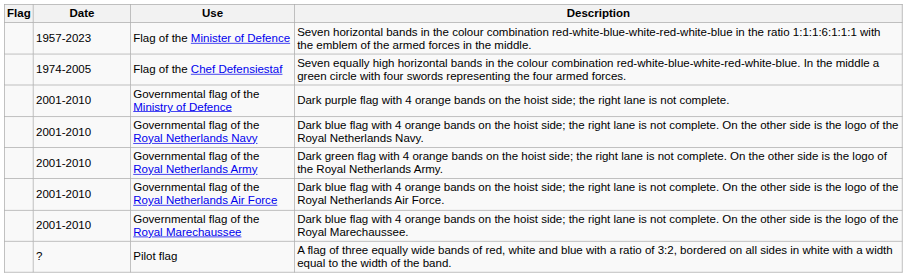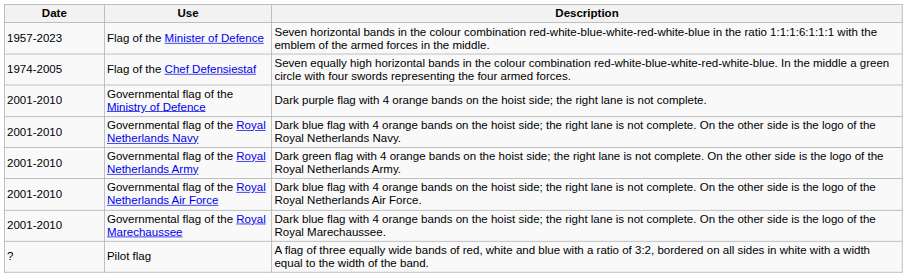 <table class="wikitable">
 <tr style="background:#efefef;">
-<th>Flag</th>
 <th style="width:150px;">Date</th>
 <th style="width:250px;">Use</th>
 <th style="width:1024px;">Description</th>
 </tr>
 <tr>
-<td></td>
 <td>1957-2023</td>
 <td>Flag of the <a href='#'>Minister of Defence</a></td>
 <td>Seven horizontal bands in the colour combination red-white-blue-white-red-white-blue in the ratio 1:1:1:6:1:1:1 with the emblem of the armed forces in the middle.</td>
 </tr>
 <tr>
-<td></td>
 <td>1974-2005</td>
 <td>Flag of the <a href='#'>Chef Defensiestaf</a></td>
 <td>Seven equally high horizontal bands in the colour combination red-white-blue-white-red-white-blue. In the middle a green circle with four swords representing the four armed forces.</td>
 </tr>
 <tr>
-<td></td>
 <td>2001-2010</td>
 <td>Governmental flag of the <a href='#'>Ministry of Defence</a></td>
 <td>Dark purple flag with 4 orange bands on the hoist side; the right lane is not complete.</td>
 </tr>
 <tr>
-<td></td>
 <td>2001-2010</td>
 <td>Governmental flag of the <a href='#'>Royal Netherlands Navy</a></td>
 <td>Dark blue flag with 4 orange bands on the hoist side; the right lane is not complete. On the other side is the logo of the Royal Netherlands Navy.</td>
 </tr>
 <tr>
-<td></td>
 <td>2001-2010</td>
 <td>Governmental flag of the <a href='#'>Royal Netherlands Army</a></td>
 <td>Dark green flag with 4 orange bands on the hoist side; the right lane is not complete. On the other side is the logo of the Royal Netherlands Army.</td>
 </tr>
 <tr>
-<td></td>
 <td>2001-2010</td>
 <td>Governmental flag of the <a href='#'>Royal Netherlands Air Force</a></td>
 <td>Dark blue flag with 4 orange bands on the hoist side; the right lane is not complete. On the other side is the logo of the Royal Netherlands Air Force.</td>
 </tr>
 <tr>
-<td></td>
 <td>2001-2010</td>
 <td>Governmental flag of the <a href='#'>Royal Marechaussee</a></td>
 <td>Dark blue flag with 4 orange bands on the hoist side; the right lane is not complete. On the other side is the logo of the Royal Marechaussee.</td>
 </tr>
 <tr>
-<td></td>
 <td>?</td>
 <td>Pilot flag</td>
 <td>A flag of three equally wide bands of red, white and blue with a ratio of 3:2, bordered on all sides in white with a width equal to the width of the band.</td>
 </tr>
 </table>
